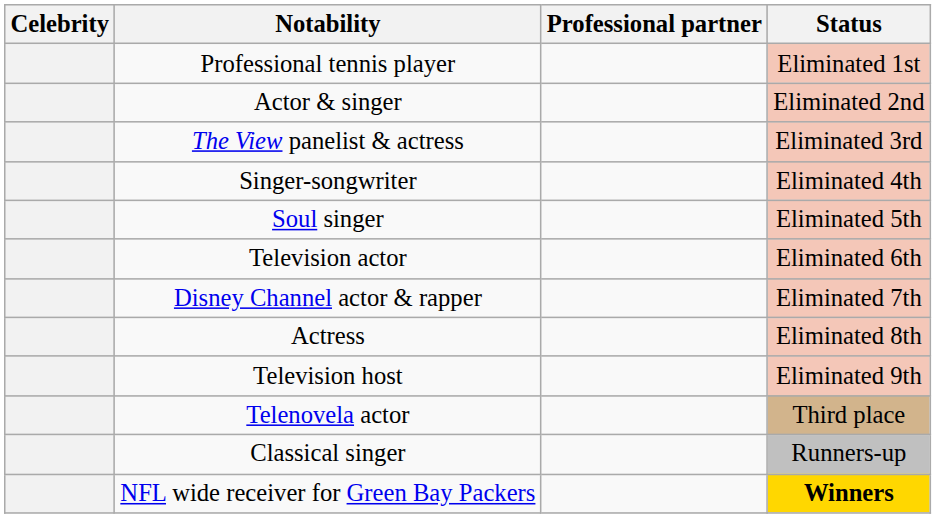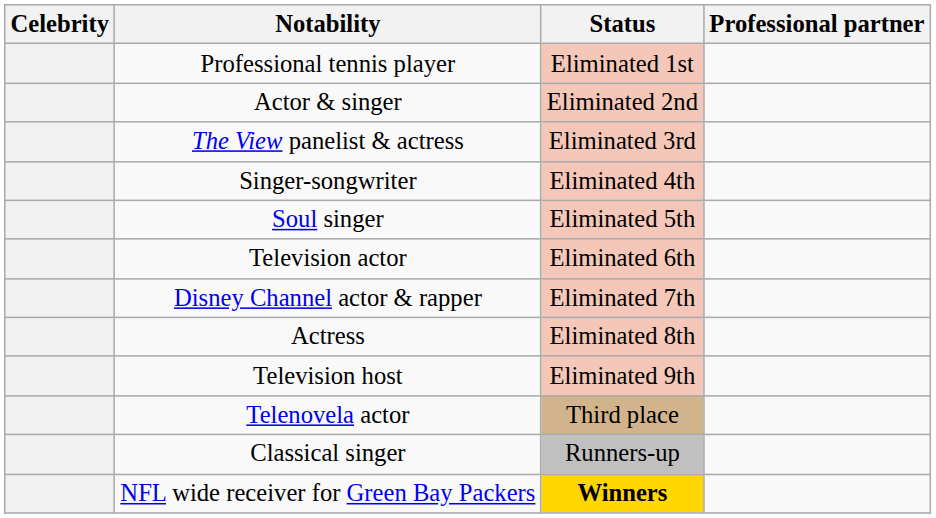 <table class="wikitable sortable" style="text-align:center;">
 <tr>
 <th scope="col">Celebrity</th>
 <th scope="col" class="unsortable">Notability</th>
+<th scope="col">Status</th>
 <th scope="col">Professional partner</th>
-<th scope="col">Status</th>
 </tr>
 <tr>
 <th scope="row"></th>
 <td>Professional tennis player</td>
+<td style="background:#f4c7b8">Eliminated 1st<br></td>
 <td></td>
-<td style="background:#f4c7b8">Eliminated 1st<br></td>
 </tr>
 <tr>
 <th scope="row"></th>
 <td>Actor & singer</td>
+<td style="background:#f4c7b8">Eliminated 2nd<br></td>
 <td></td>
-<td style="background:#f4c7b8">Eliminated 2nd<br></td>
 </tr>
 <tr>
 <th scope="row"></th>
 <td><em><a href='#'>The View</a></em> panelist & actress</td>
+<td style="background:#f4c7b8">Eliminated 3rd<br></td>
 <td></td>
-<td style="background:#f4c7b8">Eliminated 3rd<br></td>
 </tr>
 <tr>
 <th scope="row"></th>
 <td>Singer-songwriter</td>
+<td style="background:#f4c7b8">Eliminated 4th<br></td>
 <td></td>
-<td style="background:#f4c7b8">Eliminated 4th<br></td>
 </tr>
 <tr>
 <th scope="row"></th>
 <td><a href='#'>Soul</a> singer</td>
+<td style="background:#f4c7b8">Eliminated 5th<br></td>
 <td></td>
-<td style="background:#f4c7b8">Eliminated 5th<br></td>
 </tr>
 <tr>
 <th scope="row"></th>
 <td>Television actor</td>
+<td style="background:#f4c7b8">Eliminated 6th<br></td>
 <td></td>
-<td style="background:#f4c7b8">Eliminated 6th<br></td>
 </tr>
 <tr>
 <th scope="row"></th>
 <td><a href='#'>Disney Channel</a> actor & rapper</td>
+<td style="background:#f4c7b8">Eliminated 7th<br></td>
 <td></td>
-<td style="background:#f4c7b8">Eliminated 7th<br></td>
 </tr>
 <tr>
 <th scope="row"></th>
 <td>Actress</td>
+<td style="background:#f4c7b8">Eliminated 8th<br></td>
 <td></td>
-<td style="background:#f4c7b8">Eliminated 8th<br></td>
 </tr>
 <tr>
 <th scope="row"></th>
 <td>Television host</td>
+<td style="background:#f4c7b8">Eliminated 9th<br></td>
 <td></td>
-<td style="background:#f4c7b8">Eliminated 9th<br></td>
 </tr>
 <tr>
 <th scope="row"></th>
 <td><a href='#'>Telenovela</a> actor</td>
+<td style="background:tan">Third place<br></td>
 <td></td>
-<td style="background:tan">Third place<br></td>
 </tr>
 <tr>
 <th scope="row"></th>
 <td>Classical singer</td>
+<td style="background:silver">Runners-up<br></td>
 <td></td>
-<td style="background:silver">Runners-up<br></td>
 </tr>
 <tr>
 <th scope="row"></th>
 <td><a href='#'>NFL</a> wide receiver for <a href='#'>Green Bay Packers</a></td>
+<td style="background:gold"><strong>Winners</strong><br></td>
 <td></td>
-<td style="background:gold"><strong>Winners</strong><br></td>
 </tr>
 </table>
